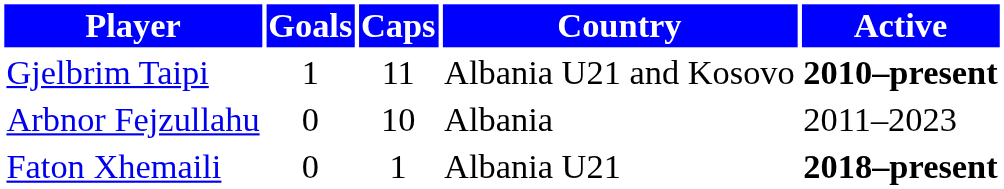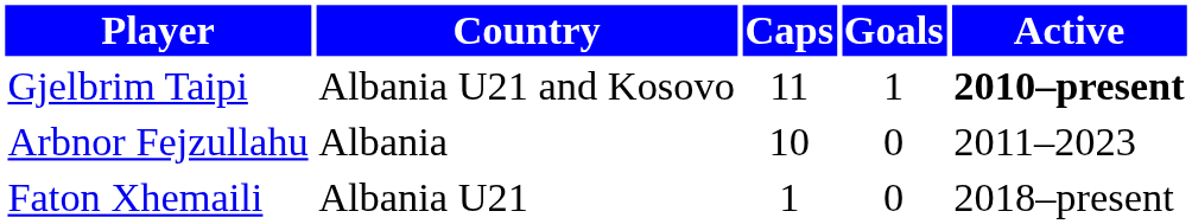 <table class="toccolours">
 <tr>
 <th style="background:#0000FF;color:white">Player</th>
+<th style="background:#0000FF;color:white">Country</th>
+<th style="background:#0000FF;color:white">Caps</th>
 <th style="background:#0000FF;color:white">Goals</th>
-<th style="background:#0000FF;color:white">Caps</th>
-<th style="background:#0000FF;color:white">Country</th>
 <th style="background:#0000FF;color:white">Active</th>
 </tr>
 <tr>
 <td><a href='#'>Gjelbrim Taipi</a></td>
+<td> Albania U21 and Kosovo</td>
+<td align=center>11</td>
 <td align=center>1</td>
-<td align=center>11</td>
-<td> Albania U21 and Kosovo</td>
 <td><strong>2010–present</strong></td>
 </tr>
 <tr>
 <td><a href='#'>Arbnor Fejzullahu</a></td>
+<td> Albania</td>
+<td align=center>10</td>
 <td align=center>0</td>
-<td align=center>10</td>
-<td> Albania</td>
 <td>2011–2023</td>
 </tr>
 <tr>
 <td><a href='#'>Faton Xhemaili</a></td>
+<td> Albania U21</td>
+<td align=center>1</td>
 <td align=center>0</td>
-<td align=center>1</td>
-<td> Albania U21</td>
-<td><strong>2018–present</strong></td>
+<td>2018–present</td>
 </tr>
 </table>
